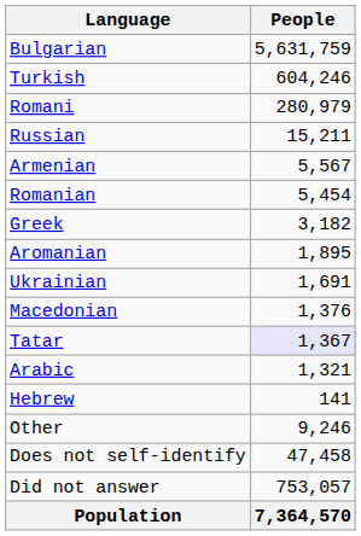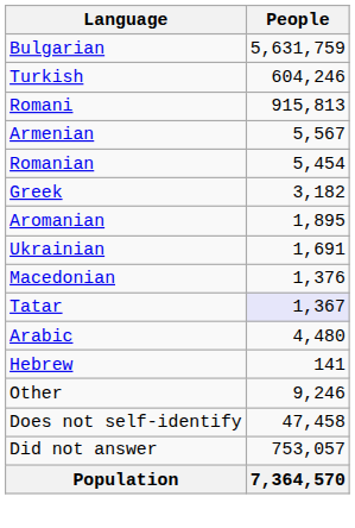 <table class="wikitable sortable">
 <tr>
 <th>Language</th>
 <th>People</th>
 </tr>
 <tr>
 <td><a href='#'>Bulgarian</a></td>
 <td align="right">5,631,759</td>
 </tr>
 <tr>
 <td><a href='#'>Turkish</a></td>
 <td align="right">604,246</td>
 </tr>
 <tr>
 <td><a href='#'>Romani</a></td>
-<td align="right">280,979</td>
-</tr>
-<tr>
-<td><a href='#'>Russian</a></td>
-<td align="right">15,211</td>
+<td align="right">915,813</td>
 </tr>
 <tr>
 <td><a href='#'>Armenian</a></td>
 <td align="right">5,567</td>
 </tr>
 <tr>
 <td><a href='#'>Romanian</a></td>
 <td align="right">5,454</td>
 </tr>
 <tr>
 <td><a href='#'>Greek</a></td>
 <td align="right">3,182</td>
 </tr>
 <tr>
 <td><a href='#'>Aromanian</a></td>
 <td align="right">1,895</td>
 </tr>
 <tr>
 <td><a href='#'>Ukrainian</a></td>
 <td align="right">1,691</td>
 </tr>
 <tr>
 <td><a href='#'>Macedonian</a></td>
 <td align="right">1,376</td>
 </tr>
 <tr>
 <td><a href='#'>Tatar</a></td>
 <td align="right" style="background: lavender;">1,367</td>
 </tr>
 <tr>
 <td><a href='#'>Arabic</a></td>
-<td align="right">1,321</td>
+<td align="right">4,480</td>
 </tr>
 <tr>
 <td><a href='#'>Hebrew</a></td>
 <td align="right">141</td>
 </tr>
 <tr>
 <td>Other</td>
 <td align="right">9,246</td>
 </tr>
 <tr>
 <td>Does not self-identify</td>
 <td align="right">47,458</td>
 </tr>
 <tr>
 <td>Did not answer</td>
 <td align="right">753,057</td>
 </tr>
 <tr>
 <th>Population</th>
 <th>7,364,570</th>
 </tr>
 </table>
